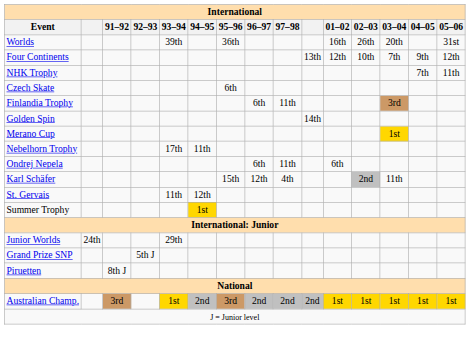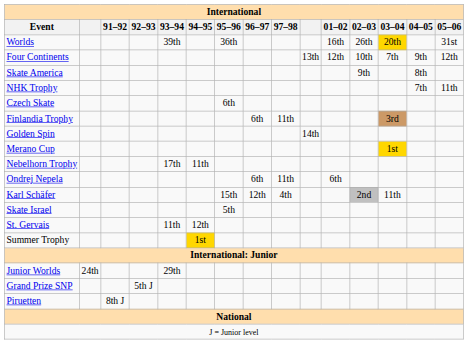 <table class="wikitable" style="text-align:center">
 <tr>
 <th style="background-color: #ffdead; " colspan=15 align=center>International</th>
 </tr>
 <tr>
 <th>Event</th>
 <th></th>
 <th>91–92</th>
 <th>92–93</th>
 <th>93–94</th>
 <th>94–95</th>
 <th>95–96</th>
 <th>96–97</th>
 <th>97–98</th>
 <th></th>
 <th>01–02</th>
 <th>02–03</th>
 <th>03–04</th>
 <th>04–05</th>
 <th>05–06</th>
 </tr>
 <tr>
 <td align=left><a href='#'>Worlds</a></td>
 <td></td>
 <td></td>
 <td></td>
 <td>39th</td>
 <td></td>
 <td>36th</td>
 <td></td>
 <td></td>
 <td></td>
 <td>16th</td>
 <td>26th</td>
-<td>20th</td>
+<td style="background: gold;">20th</td>
 <td></td>
 <td>31st</td>
 </tr>
 <tr>
 <td align=left><a href='#'>Four Continents</a></td>
 <td></td>
 <td></td>
 <td></td>
 <td></td>
 <td></td>
 <td></td>
 <td></td>
 <td></td>
 <td>13th</td>
 <td>12th</td>
 <td>10th</td>
 <td>7th</td>
 <td>9th</td>
 <td>12th</td>
+</tr>
+<tr>
+<td align=left> <a href='#'>Skate America</a></td>
+<td></td>
+<td></td>
+<td></td>
+<td></td>
+<td></td>
+<td></td>
+<td></td>
+<td></td>
+<td></td>
+<td></td>
+<td>9th</td>
+<td></td>
+<td>8th</td>
+<td></td>
 </tr>
 <tr>
 <td align=left> <a href='#'>NHK Trophy</a></td>
 <td></td>
 <td></td>
 <td></td>
 <td></td>
 <td></td>
 <td></td>
 <td></td>
 <td></td>
 <td></td>
 <td></td>
 <td></td>
 <td></td>
 <td>7th</td>
 <td>11th</td>
 </tr>
 <tr>
 <td align=left><a href='#'>Czech Skate</a></td>
 <td></td>
 <td></td>
 <td></td>
 <td></td>
 <td></td>
 <td>6th</td>
 <td></td>
 <td></td>
 <td></td>
 <td></td>
 <td></td>
 <td></td>
 <td></td>
 <td></td>
 </tr>
 <tr>
 <td align=left><a href='#'>Finlandia Trophy</a></td>
 <td></td>
 <td></td>
 <td></td>
 <td></td>
 <td></td>
 <td></td>
 <td>6th</td>
 <td>11th</td>
 <td></td>
 <td></td>
 <td></td>
 <td bgcolor=cc9966>3rd</td>
 <td></td>
 <td></td>
 </tr>
 <tr>
 <td align=left><a href='#'>Golden Spin</a></td>
 <td></td>
 <td></td>
 <td></td>
 <td></td>
 <td></td>
 <td></td>
 <td></td>
 <td></td>
 <td>14th</td>
 <td></td>
 <td></td>
 <td></td>
 <td></td>
 <td></td>
 </tr>
 <tr>
 <td align=left><a href='#'>Merano Cup</a></td>
 <td></td>
 <td></td>
 <td></td>
 <td></td>
 <td></td>
 <td></td>
 <td></td>
 <td></td>
 <td></td>
 <td></td>
 <td></td>
 <td bgcolor=gold>1st</td>
 <td></td>
 <td></td>
 </tr>
 <tr>
 <td align=left><a href='#'>Nebelhorn Trophy</a></td>
 <td></td>
 <td></td>
 <td></td>
 <td>17th</td>
 <td>11th</td>
 <td></td>
 <td></td>
 <td></td>
 <td></td>
 <td></td>
 <td></td>
 <td></td>
 <td></td>
 <td></td>
 </tr>
 <tr>
 <td align=left><a href='#'>Ondrej Nepela</a></td>
 <td></td>
 <td></td>
 <td></td>
 <td></td>
 <td></td>
 <td></td>
 <td>6th</td>
 <td>11th</td>
 <td></td>
 <td>6th</td>
 <td></td>
 <td></td>
 <td></td>
 <td></td>
 </tr>
 <tr>
 <td align=left><a href='#'>Karl Schäfer</a></td>
 <td></td>
 <td></td>
 <td></td>
 <td></td>
 <td></td>
 <td>15th</td>
 <td>12th</td>
 <td>4th</td>
 <td></td>
 <td></td>
 <td bgcolor=silver>2nd</td>
 <td>11th</td>
 <td></td>
 <td></td>
 </tr>
 <tr>
+<td align=left><a href='#'>Skate Israel</a></td>
+<td></td>
+<td></td>
+<td></td>
+<td></td>
+<td></td>
+<td>5th</td>
+<td></td>
+<td></td>
+<td></td>
+<td></td>
+<td></td>
+<td></td>
+<td></td>
+<td></td>
+</tr>
+<tr>
 <td align=left><a href='#'>St. Gervais</a></td>
 <td></td>
 <td></td>
 <td></td>
 <td>11th</td>
 <td>12th</td>
 <td></td>
 <td></td>
 <td></td>
 <td></td>
 <td></td>
 <td></td>
 <td></td>
 <td></td>
 <td></td>
 </tr>
 <tr>
 <td align=left>Summer Trophy</td>
 <td></td>
 <td></td>
 <td></td>
 <td></td>
 <td bgcolor=gold>1st</td>
 <td></td>
 <td></td>
 <td></td>
 <td></td>
 <td></td>
 <td></td>
 <td></td>
 <td></td>
 <td></td>
 </tr>
 <tr>
 <th style="background-color: #ffdead; " colspan=15 align=center>International: Junior</th>
 </tr>
 <tr>
 <td align=left><a href='#'>Junior Worlds</a></td>
 <td>24th</td>
 <td></td>
 <td></td>
 <td>29th</td>
 <td></td>
 <td></td>
 <td></td>
 <td></td>
 <td></td>
 <td></td>
 <td></td>
 <td></td>
 <td></td>
 <td></td>
 </tr>
 <tr>
 <td align=left><a href='#'>Grand Prize SNP</a></td>
 <td></td>
 <td></td>
 <td>5th J</td>
 <td></td>
 <td></td>
 <td></td>
 <td></td>
 <td></td>
 <td></td>
 <td></td>
 <td></td>
 <td></td>
 <td></td>
 <td></td>
 </tr>
 <tr>
 <td align=left><a href='#'>Piruetten</a></td>
 <td></td>
 <td>8th J</td>
 <td></td>
 <td></td>
 <td></td>
 <td></td>
 <td></td>
 <td></td>
 <td></td>
 <td></td>
 <td></td>
 <td></td>
 <td></td>
 <td></td>
 </tr>
 <tr>
 <th style="background-color: #ffdead; " colspan=15 align=center>National</th>
 </tr>
 <tr>
-<td align=left><a href='#'>Australian Champ.</a></td>
-<td></td>
-<td bgcolor=cc9966>3rd</td>
-<td></td>
-<td bgcolor=gold>1st</td>
-<td bgcolor=silver>2nd</td>
-<td bgcolor=cc9966>3rd</td>
-<td bgcolor=silver>2nd</td>
-<td bgcolor=silver>2nd</td>
-<td bgcolor=silver>2nd</td>
-<td bgcolor=gold>1st</td>
-<td bgcolor=gold>1st</td>
-<td bgcolor=gold>1st</td>
-<td bgcolor=gold>1st</td>
-<td bgcolor=gold>1st</td>
-</tr>
-<tr>
 <td colspan=15 align=center><small> J = Junior level </small></td>
 </tr>
 </table>
